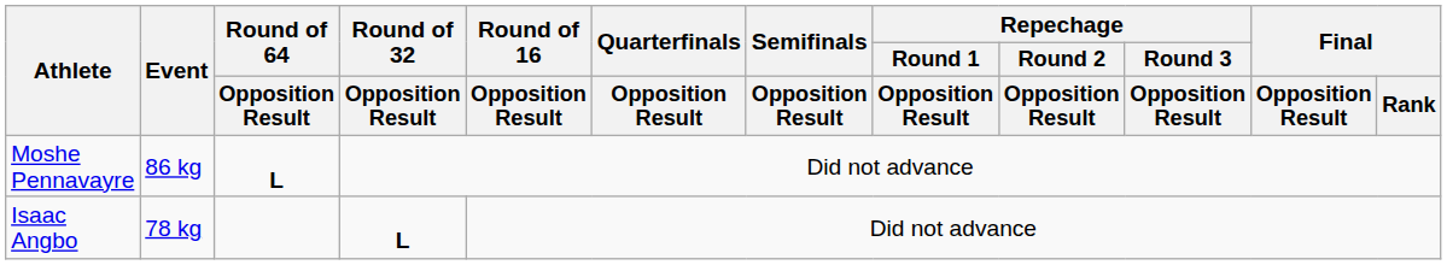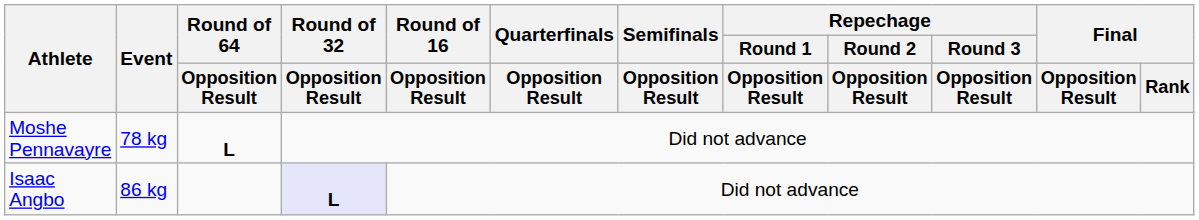 <table class="wikitable" style="font-size:90%">
 <tr>
 <th rowspan="3">Athlete</th>
 <th rowspan="3">Event</th>
 <th rowspan="2">Round of 64</th>
 <th rowspan="2">Round of 32</th>
 <th rowspan="2">Round of 16</th>
 <th rowspan="2">Quarterfinals</th>
 <th rowspan="2">Semifinals</th>
 <th colspan=3>Repechage</th>
 <th rowspan="2" colspan=2>Final</th>
 </tr>
 <tr style="font-size:95%">
 <th>Round 1</th>
 <th>Round 2</th>
 <th>Round 3</th>
 </tr>
 <tr style="font-size:95%">
 <th>Opposition<br>Result</th>
 <th>Opposition<br>Result</th>
 <th>Opposition<br>Result</th>
 <th>Opposition<br>Result</th>
 <th>Opposition<br>Result</th>
 <th>Opposition<br>Result</th>
 <th>Opposition<br>Result</th>
 <th>Opposition<br>Result</th>
 <th>Opposition<br>Result</th>
 <th>Rank</th>
 </tr>
 <tr align=center>
 <td align=left><a href='#'>Moshe Pennavayre</a></td>
-<td align=left><a href='#'>86 kg</a></td>
+<td align=left><a href='#'>78 kg</a></td>
 <td><br><strong>L</strong></td>
 <td colspan=9>Did not advance</td>
 </tr>
 <tr align=center>
 <td align=left><a href='#'>Isaac Angbo</a></td>
-<td align=left><a href='#'>78 kg</a></td>
+<td align=left><a href='#'>86 kg</a></td>
 <td></td>
-<td><br><strong>L</strong></td>
+<td style="background: lavender;"><br><strong>L</strong></td>
 <td colspan=8>Did not advance</td>
 </tr>
 </table>
